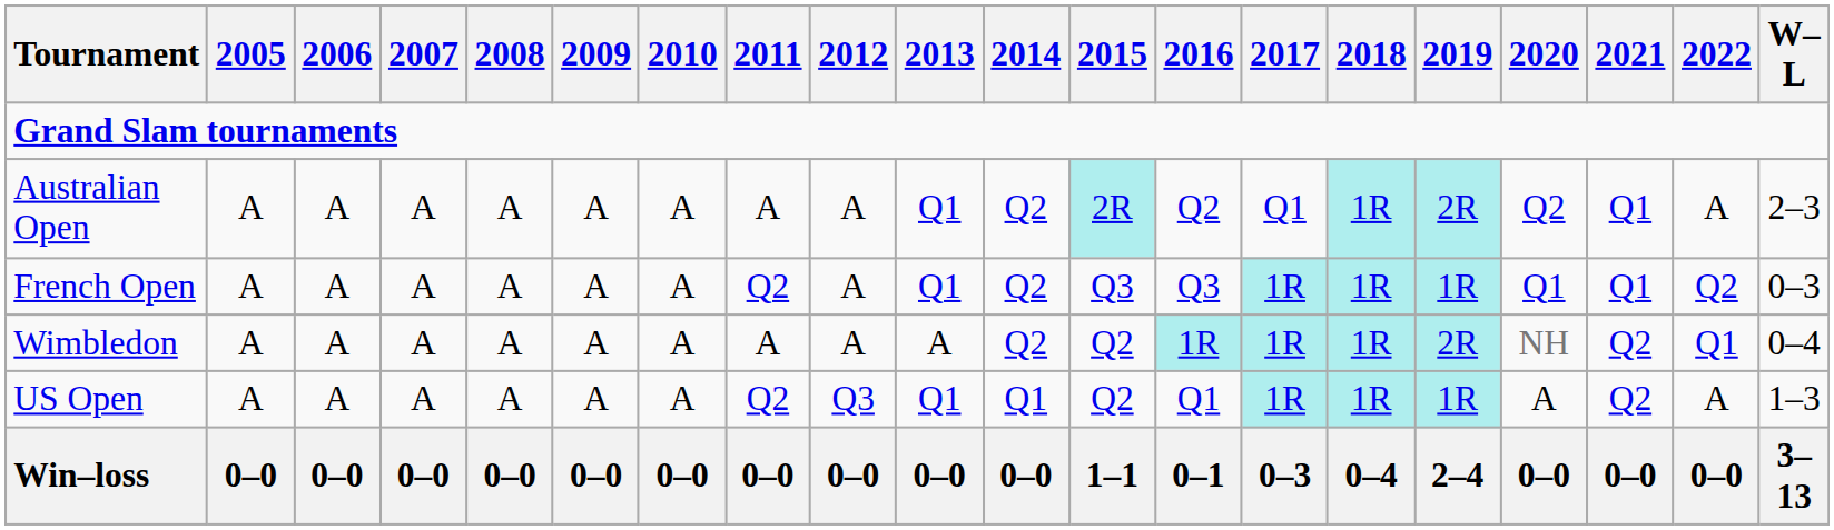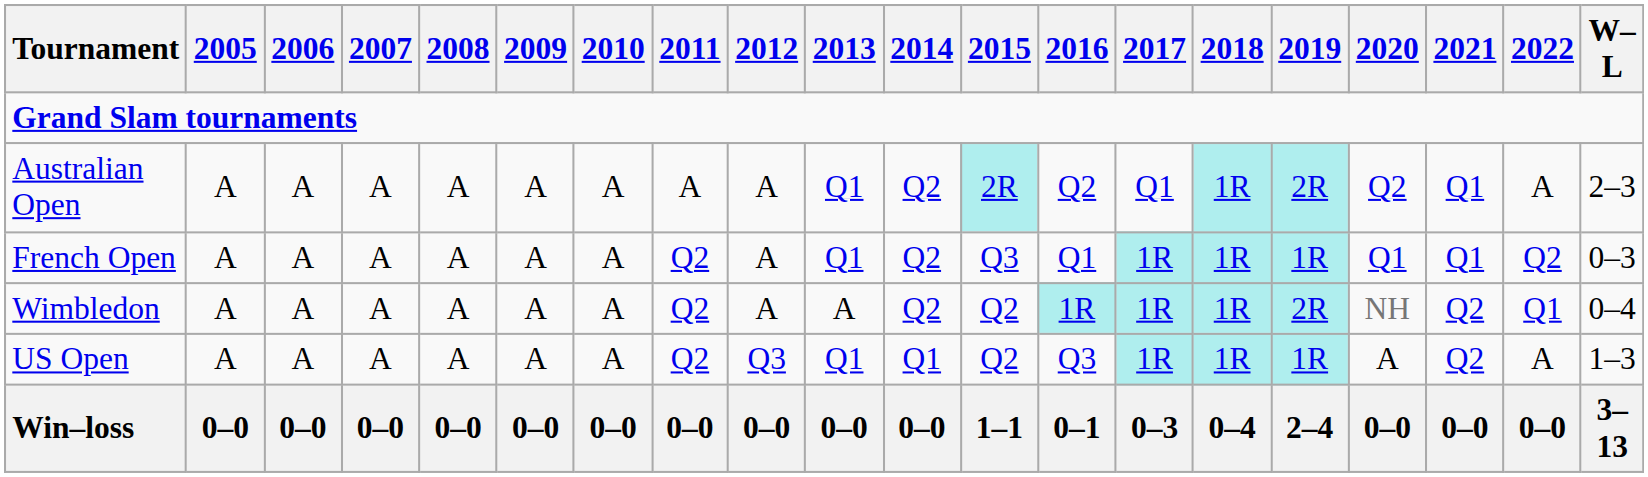 <table class=wikitable style=text-align:center;font-size:97%>
 <tr>
 <th>Tournament</th>
 <th><a href='#'>2005</a></th>
 <th><a href='#'>2006</a></th>
 <th><a href='#'>2007</a></th>
 <th><a href='#'>2008</a></th>
 <th><a href='#'>2009</a></th>
 <th><a href='#'>2010</a></th>
 <th><a href='#'>2011</a></th>
 <th><a href='#'>2012</a></th>
 <th><a href='#'>2013</a></th>
 <th><a href='#'>2014</a></th>
 <th><a href='#'>2015</a></th>
 <th><a href='#'>2016</a></th>
 <th><a href='#'>2017</a></th>
 <th><a href='#'>2018</a></th>
 <th><a href='#'>2019</a></th>
 <th><a href='#'>2020</a></th>
 <th><a href='#'>2021</a></th>
 <th><a href='#'>2022</a></th>
 <th>W–L</th>
 </tr>
 <tr>
 <td colspan="21" align="left"><strong><a href='#'>Grand Slam tournaments</a></strong></td>
 </tr>
 <tr>
 <td align=left><a href='#'>Australian Open</a></td>
 <td>A</td>
 <td>A</td>
 <td>A</td>
 <td>A</td>
 <td>A</td>
 <td>A</td>
 <td>A</td>
 <td>A</td>
 <td><a href='#'>Q1</a></td>
 <td><a href='#'>Q2</a></td>
 <td bgcolor=afeeee><a href='#'>2R</a></td>
 <td><a href='#'>Q2</a></td>
 <td><a href='#'>Q1</a></td>
 <td bgcolor=afeeee><a href='#'>1R</a></td>
 <td bgcolor=afeeee><a href='#'>2R</a></td>
 <td><a href='#'>Q2</a></td>
 <td><a href='#'>Q1</a></td>
 <td>A</td>
 <td>2–3</td>
 </tr>
 <tr>
 <td align=left><a href='#'>French Open</a></td>
 <td>A</td>
 <td>A</td>
 <td>A</td>
 <td>A</td>
 <td>A</td>
 <td>A</td>
 <td><a href='#'>Q2</a></td>
 <td>A</td>
 <td><a href='#'>Q1</a></td>
 <td><a href='#'>Q2</a></td>
 <td><a href='#'>Q3</a></td>
-<td><a href='#'>Q3</a></td>
+<td><a href='#'>Q1</a></td>
 <td bgcolor=afeeee><a href='#'>1R</a></td>
 <td bgcolor=afeeee><a href='#'>1R</a></td>
 <td bgcolor=afeeee><a href='#'>1R</a></td>
 <td><a href='#'>Q1</a></td>
 <td><a href='#'>Q1</a></td>
 <td><a href='#'>Q2</a></td>
 <td>0–3</td>
 </tr>
 <tr>
 <td align=left><a href='#'>Wimbledon</a></td>
 <td>A</td>
 <td>A</td>
 <td>A</td>
 <td>A</td>
 <td>A</td>
 <td>A</td>
-<td>A</td>
+<td><a href='#'>Q2</a></td>
 <td>A</td>
 <td>A</td>
 <td><a href='#'>Q2</a></td>
 <td><a href='#'>Q2</a></td>
 <td bgcolor=afeeee><a href='#'>1R</a></td>
 <td bgcolor=afeeee><a href='#'>1R</a></td>
 <td bgcolor=afeeee><a href='#'>1R</a></td>
 <td bgcolor=afeeee><a href='#'>2R</a></td>
 <td style=color:#767676>NH</td>
 <td><a href='#'>Q2</a></td>
 <td><a href='#'>Q1</a></td>
 <td>0–4</td>
 </tr>
 <tr>
 <td align=left><a href='#'>US Open</a></td>
 <td>A</td>
 <td>A</td>
 <td>A</td>
 <td>A</td>
 <td>A</td>
 <td>A</td>
 <td><a href='#'>Q2</a></td>
 <td><a href='#'>Q3</a></td>
 <td><a href='#'>Q1</a></td>
 <td><a href='#'>Q1</a></td>
 <td><a href='#'>Q2</a></td>
-<td><a href='#'>Q1</a></td>
+<td><a href='#'>Q3</a></td>
 <td bgcolor=afeeee><a href='#'>1R</a></td>
 <td bgcolor=afeeee><a href='#'>1R</a></td>
 <td bgcolor=afeeee><a href='#'>1R</a></td>
 <td>A</td>
 <td><a href='#'>Q2</a></td>
 <td>A</td>
 <td>1–3</td>
 </tr>
 <tr>
 <th style=text-align:left>Win–loss</th>
 <th>0–0</th>
 <th>0–0</th>
 <th>0–0</th>
 <th>0–0</th>
 <th>0–0</th>
 <th>0–0</th>
 <th>0–0</th>
 <th>0–0</th>
 <th>0–0</th>
 <th>0–0</th>
 <th>1–1</th>
 <th>0–1</th>
 <th>0–3</th>
 <th>0–4</th>
 <th>2–4</th>
 <th>0–0</th>
 <th>0–0</th>
 <th>0–0</th>
 <th>3–13</th>
 </tr>
 </table>
